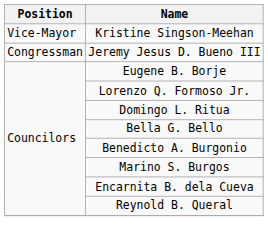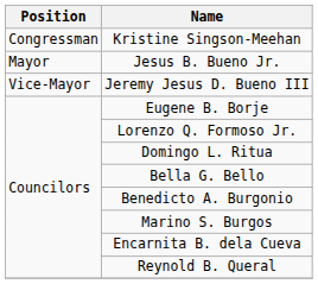 <table class="wikitable" style="line-height:1.20em; font-size:100%;">
 <tr>
 <th>Position</th>
 <th>Name</th>
 </tr>
 <tr>
-<td>Vice-Mayor</td>
+<td>Congressman</td>
 <td style="text-align:center;">Kristine Singson-Meehan</td>
 </tr>
 <tr>
-<td>Congressman</td>
+<td>Mayor</td>
+<td style="text-align:center;">Jesus B. Bueno Jr.</td>
+</tr>
+<tr>
+<td>Vice-Mayor</td>
 <td style="text-align:center;">Jeremy Jesus D. Bueno III</td>
 </tr>
 <tr>
 <td rowspan=8>Councilors</td>
 <td style="text-align:center;">Eugene B. Borje</td>
 </tr>
 <tr>
 <td style="text-align:center;">Lorenzo Q. Formoso Jr.</td>
 </tr>
 <tr>
 <td style="text-align:center;">Domingo L. Ritua</td>
 </tr>
 <tr>
 <td style="text-align:center;">Bella G. Bello</td>
 </tr>
 <tr>
 <td style="text-align:center;">Benedicto A. Burgonio</td>
 </tr>
 <tr>
 <td style="text-align:center;">Marino S. Burgos</td>
 </tr>
 <tr>
 <td style="text-align:center;">Encarnita B. dela Cueva</td>
 </tr>
 <tr>
 <td style="text-align:center;">Reynold B. Queral</td>
 </tr>
 <tr>
 </tr>
 </table>
